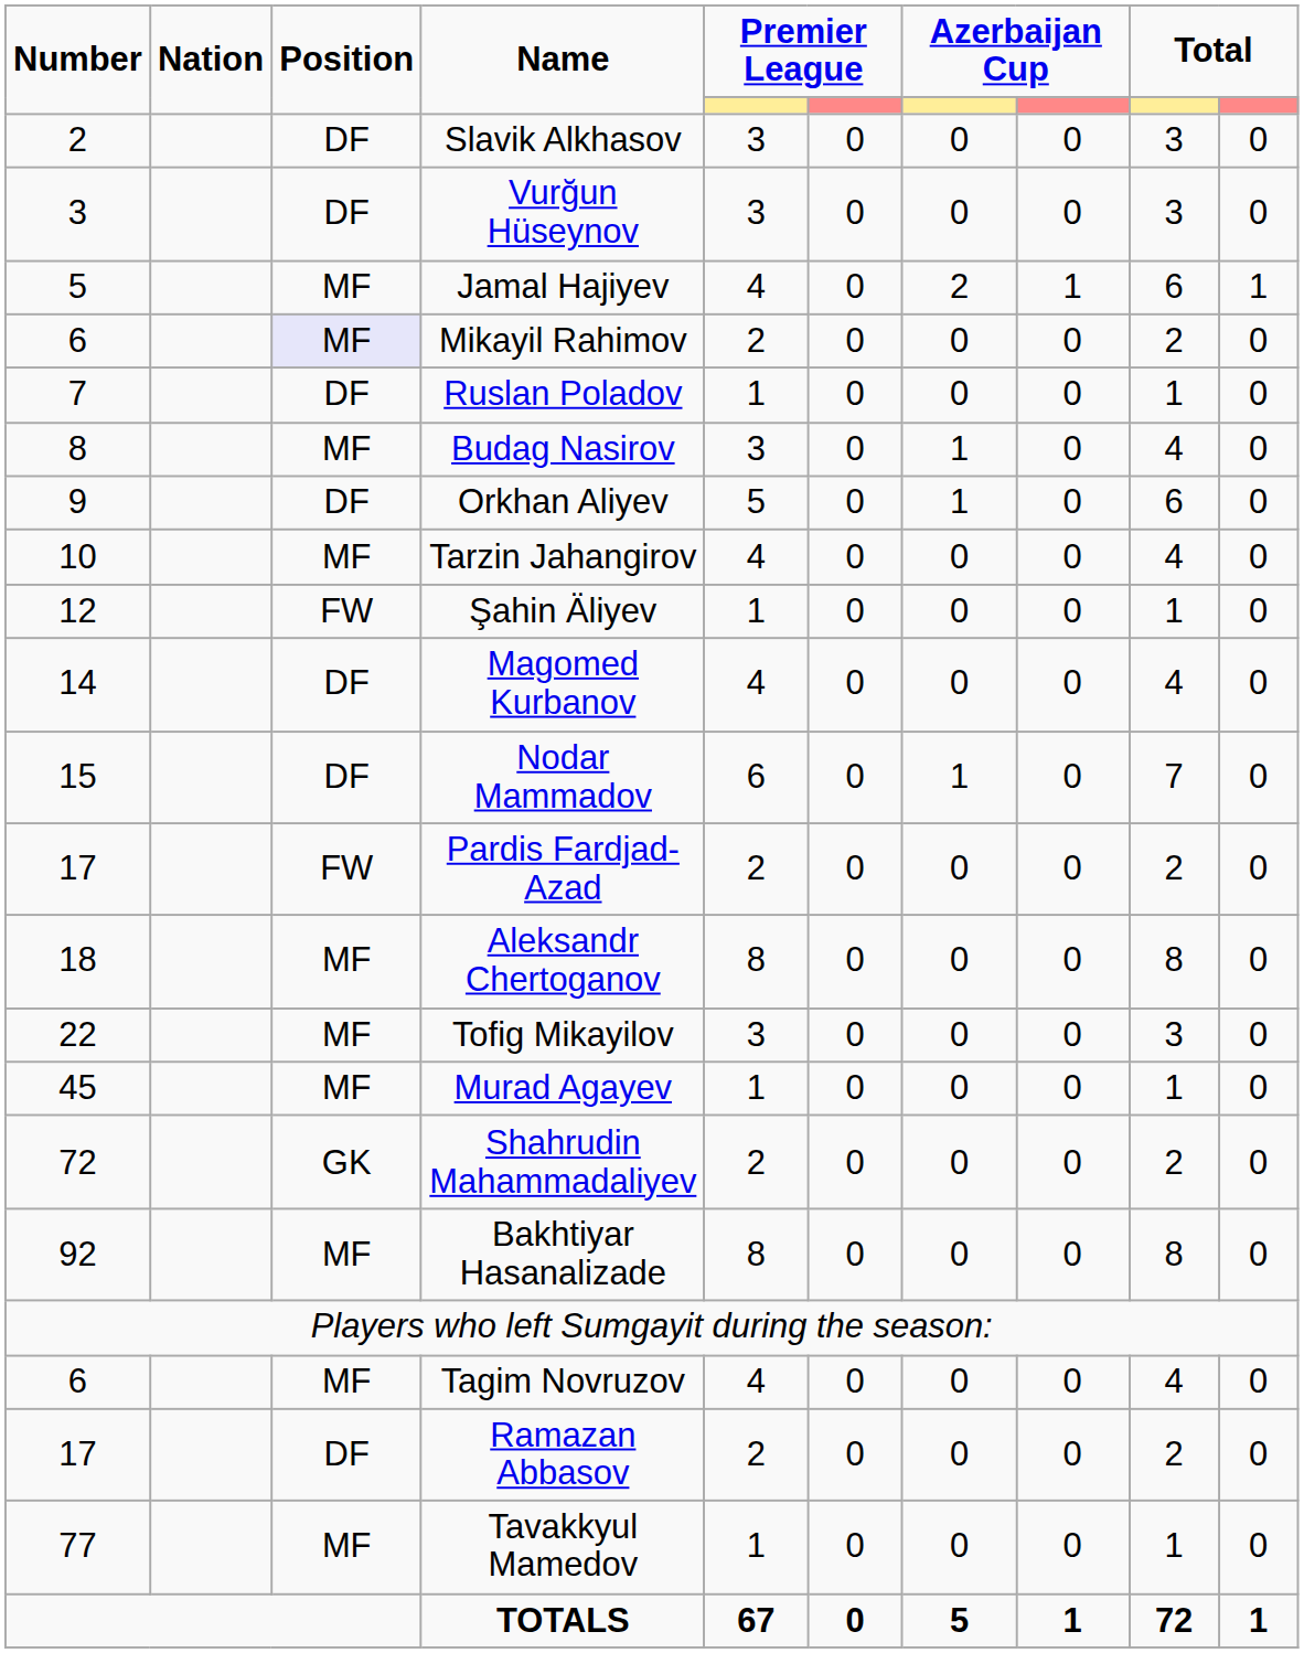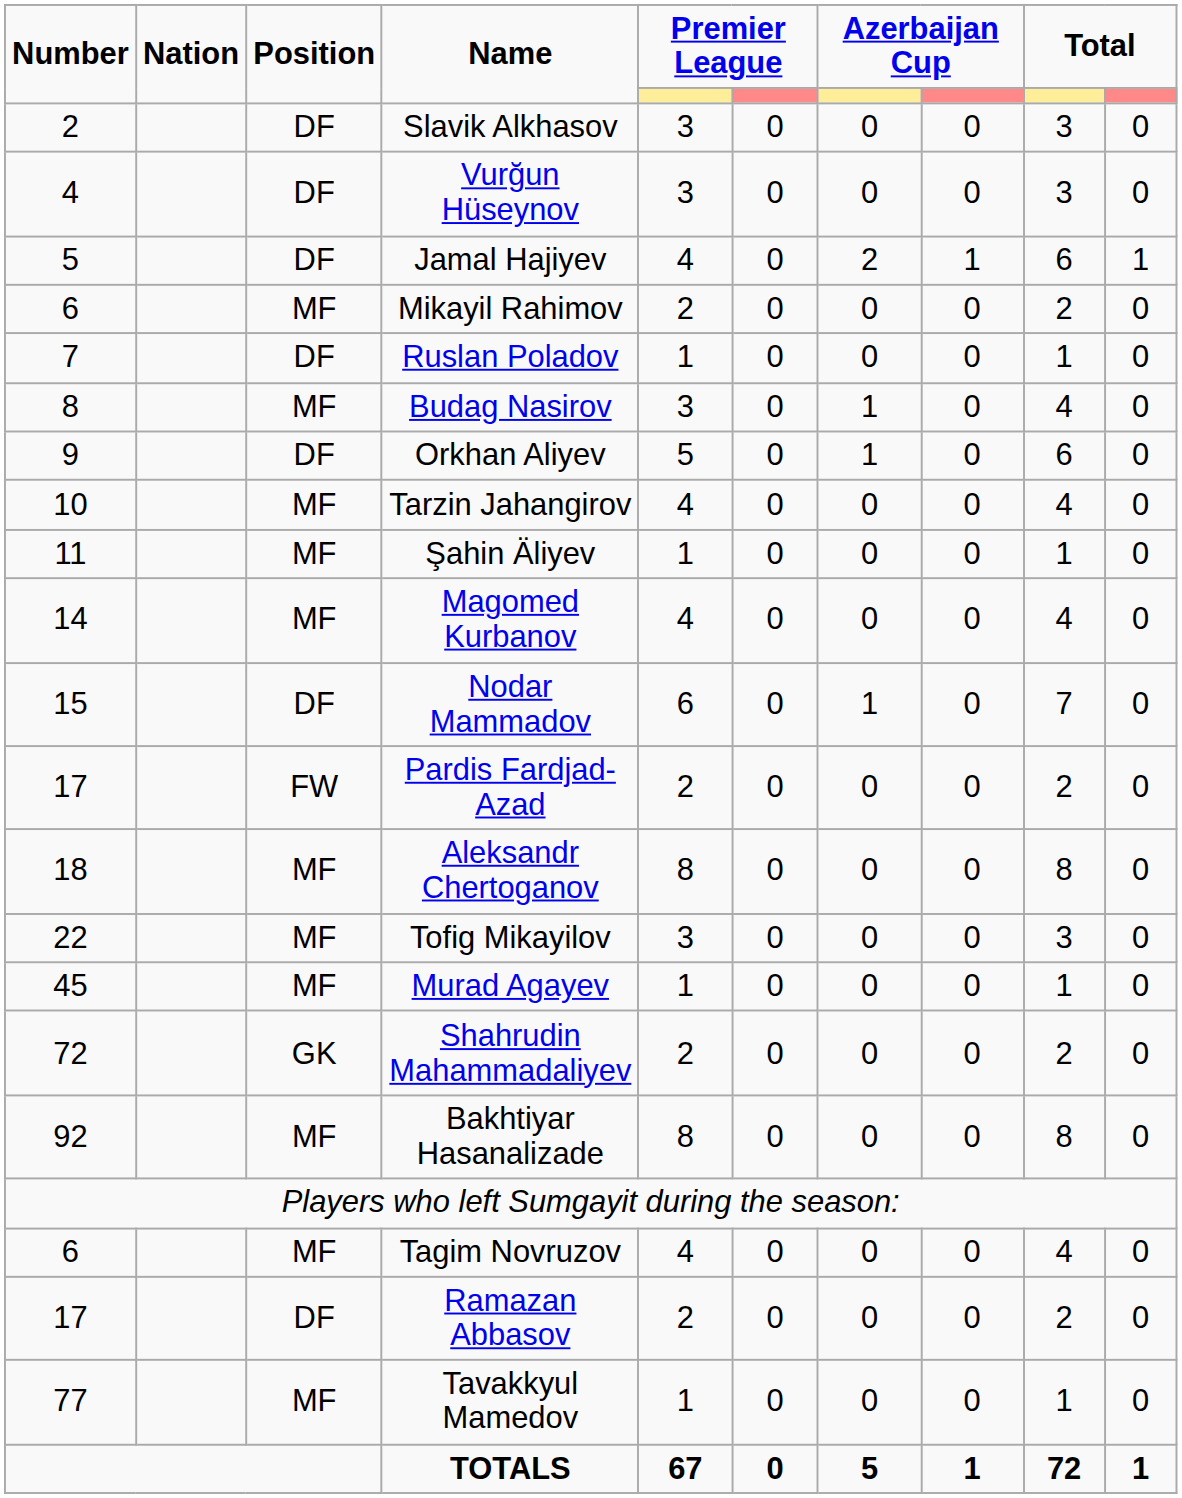 <table class="wikitable" style="text-align:center;">
 <tr>
 <td rowspan="2"  style="width:5%; text-align:center;"><strong>Number</strong></td>
 <td rowspan="2"  style="width:5%; text-align:center;"><strong>Nation</strong></td>
 <td rowspan="2"  style="width:5%; text-align:center;"><strong>Position</strong></td>
 <td rowspan="2"  style="width:20%; text-align:center;"><strong>Name</strong></td>
 <td colspan="2" style="text-align:center;"><strong><a href='#'>Premier League</a></strong></td>
 <td colspan="2" style="text-align:center;"><strong><a href='#'>Azerbaijan Cup</a></strong></td>
 <td colspan="2" style="text-align:center;"><strong>Total</strong></td>
 </tr>
 <tr>
 <th style="width:60px; background:#fe9;"></th>
 <th style="width:60px; background:#ff8888;"></th>
 <th style="width:60px; background:#fe9;"></th>
 <th style="width:60px; background:#ff8888;"></th>
 <th style="width:60px; background:#fe9;"></th>
 <th style="width:60px; background:#ff8888;"></th>
 </tr>
 <tr>
 <td>2</td>
 <td></td>
 <td>DF</td>
 <td>Slavik Alkhasov</td>
 <td>3</td>
 <td>0</td>
 <td>0</td>
 <td>0</td>
 <td>3</td>
 <td>0</td>
 </tr>
 <tr>
-<td>3</td>
+<td>4</td>
 <td></td>
 <td>DF</td>
 <td><a href='#'>Vurğun Hüseynov</a></td>
 <td>3</td>
 <td>0</td>
 <td>0</td>
 <td>0</td>
 <td>3</td>
 <td>0</td>
 </tr>
 <tr>
 <td>5</td>
 <td></td>
-<td>MF</td>
+<td>DF</td>
 <td>Jamal Hajiyev</td>
 <td>4</td>
 <td>0</td>
 <td>2</td>
 <td>1</td>
 <td>6</td>
 <td>1</td>
 </tr>
 <tr>
 <td>6</td>
 <td></td>
-<td style="background: lavender;">MF</td>
+<td>MF</td>
 <td>Mikayil Rahimov</td>
 <td>2</td>
 <td>0</td>
 <td>0</td>
 <td>0</td>
 <td>2</td>
 <td>0</td>
 </tr>
 <tr>
 <td>7</td>
 <td></td>
 <td>DF</td>
 <td><a href='#'>Ruslan Poladov</a></td>
 <td>1</td>
 <td>0</td>
 <td>0</td>
 <td>0</td>
 <td>1</td>
 <td>0</td>
 </tr>
 <tr>
 <td>8</td>
 <td></td>
 <td>MF</td>
 <td><a href='#'>Budag Nasirov</a></td>
 <td>3</td>
 <td>0</td>
 <td>1</td>
 <td>0</td>
 <td>4</td>
 <td>0</td>
 </tr>
 <tr>
 <td>9</td>
 <td></td>
 <td>DF</td>
 <td>Orkhan Aliyev</td>
 <td>5</td>
 <td>0</td>
 <td>1</td>
 <td>0</td>
 <td>6</td>
 <td>0</td>
 </tr>
 <tr>
 <td>10</td>
 <td></td>
 <td>MF</td>
 <td>Tarzin Jahangirov</td>
 <td>4</td>
 <td>0</td>
 <td>0</td>
 <td>0</td>
 <td>4</td>
 <td>0</td>
 </tr>
 <tr>
-<td>12</td>
+<td>11</td>
 <td></td>
-<td>FW</td>
+<td>MF</td>
 <td>Şahin Äliyev</td>
 <td>1</td>
 <td>0</td>
 <td>0</td>
 <td>0</td>
 <td>1</td>
 <td>0</td>
 </tr>
 <tr>
 <td>14</td>
 <td></td>
-<td>DF</td>
+<td>MF</td>
 <td><a href='#'>Magomed Kurbanov</a></td>
 <td>4</td>
 <td>0</td>
 <td>0</td>
 <td>0</td>
 <td>4</td>
 <td>0</td>
 </tr>
 <tr>
 <td>15</td>
 <td></td>
 <td>DF</td>
 <td><a href='#'>Nodar Mammadov</a></td>
 <td>6</td>
 <td>0</td>
 <td>1</td>
 <td>0</td>
 <td>7</td>
 <td>0</td>
 </tr>
 <tr>
 <td>17</td>
 <td></td>
 <td>FW</td>
 <td><a href='#'>Pardis Fardjad-Azad</a></td>
 <td>2</td>
 <td>0</td>
 <td>0</td>
 <td>0</td>
 <td>2</td>
 <td>0</td>
 </tr>
 <tr>
 <td>18</td>
 <td></td>
 <td>MF</td>
 <td><a href='#'>Aleksandr Chertoganov</a></td>
 <td>8</td>
 <td>0</td>
 <td>0</td>
 <td>0</td>
 <td>8</td>
 <td>0</td>
 </tr>
 <tr>
 <td>22</td>
 <td></td>
 <td>MF</td>
 <td>Tofig Mikayilov</td>
 <td>3</td>
 <td>0</td>
 <td>0</td>
 <td>0</td>
 <td>3</td>
 <td>0</td>
 </tr>
 <tr>
 <td>45</td>
 <td></td>
 <td>MF</td>
 <td><a href='#'>Murad Agayev</a></td>
 <td>1</td>
 <td>0</td>
 <td>0</td>
 <td>0</td>
 <td>1</td>
 <td>0</td>
 </tr>
 <tr>
 <td>72</td>
 <td></td>
 <td>GK</td>
 <td><a href='#'>Shahrudin Mahammadaliyev</a></td>
 <td>2</td>
 <td>0</td>
 <td>0</td>
 <td>0</td>
 <td>2</td>
 <td>0</td>
 </tr>
 <tr>
 <td>92</td>
 <td></td>
 <td>MF</td>
 <td>Bakhtiyar Hasanalizade</td>
 <td>8</td>
 <td>0</td>
 <td>0</td>
 <td>0</td>
 <td>8</td>
 <td>0</td>
 </tr>
 <tr>
 <td colspan="14"><em>Players who left Sumgayit during the season:</em></td>
 </tr>
 <tr>
 <td>6</td>
 <td></td>
 <td>MF</td>
 <td>Tagim Novruzov</td>
 <td>4</td>
 <td>0</td>
 <td>0</td>
 <td>0</td>
 <td>4</td>
 <td>0</td>
 </tr>
 <tr>
 <td>17</td>
 <td></td>
 <td>DF</td>
 <td><a href='#'>Ramazan Abbasov</a></td>
 <td>2</td>
 <td>0</td>
 <td>0</td>
 <td>0</td>
 <td>2</td>
 <td>0</td>
 </tr>
 <tr>
 <td>77</td>
 <td></td>
 <td>MF</td>
 <td>Tavakkyul Mamedov</td>
 <td>1</td>
 <td>0</td>
 <td>0</td>
 <td>0</td>
 <td>1</td>
 <td>0</td>
 </tr>
 <tr>
 <td colspan="3"></td>
 <td><strong>TOTALS</strong></td>
 <td><strong>67</strong></td>
 <td><strong>0</strong></td>
 <td><strong>5</strong></td>
 <td><strong>1</strong></td>
 <td><strong>72</strong></td>
 <td><strong>1</strong></td>
 </tr>
 </table>
